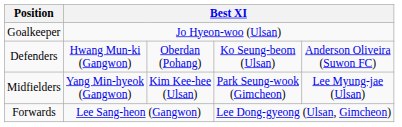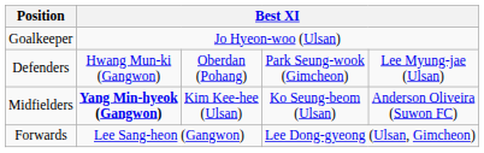 <table class="wikitable" style="text-align:center;">
 <tr>
 <th>Position</th>
 <th colspan=4><a href='#'>Best XI</a></th>
 </tr>
 <tr>
 <td align=center>Goalkeeper</td>
 <td colspan=4> <a href='#'>Jo Hyeon-woo</a> (<a href='#'>Ulsan</a>)</td>
 </tr>
 <tr>
 <td align=center>Defenders</td>
 <td> <a href='#'>Hwang Mun-ki</a><br> (<a href='#'>Gangwon</a>)</td>
 <td> <a href='#'>Oberdan</a><br> (<a href='#'>Pohang</a>)</td>
-<td> <a href='#'>Ko Seung-beom</a><br> (<a href='#'>Ulsan</a>)</td>
-<td> <a href='#'>Anderson Oliveira</a><br> (<a href='#'>Suwon FC</a>)</td>
+<td> <a href='#'>Park Seung-wook</a><br> (<a href='#'>Gimcheon</a>)</td>
+<td> <a href='#'>Lee Myung-jae</a><br> (<a href='#'>Ulsan</a>)</td>
 </tr>
 <tr>
 <td align=center>Midfielders</td>
-<td> <a href='#'>Yang Min-hyeok</a><br> (<a href='#'>Gangwon</a>)</td>
+<td><strong> <a href='#'>Yang Min-hyeok</a><br> (<a href='#'>Gangwon</a>)</strong></td>
 <td> <a href='#'>Kim Kee-hee</a><br> (<a href='#'>Ulsan</a>)</td>
-<td> <a href='#'>Park Seung-wook</a><br> (<a href='#'>Gimcheon</a>)</td>
-<td> <a href='#'>Lee Myung-jae</a><br> (<a href='#'>Ulsan</a>)</td>
+<td> <a href='#'>Ko Seung-beom</a><br> (<a href='#'>Ulsan</a>)</td>
+<td> <a href='#'>Anderson Oliveira</a><br> (<a href='#'>Suwon FC</a>)</td>
 </tr>
 <tr>
 <td align=center>Forwards</td>
 <td colspan=2> <a href='#'>Lee Sang-heon</a> (<a href='#'>Gangwon</a>)</td>
 <td colspan=2> <a href='#'>Lee Dong-gyeong</a> (<a href='#'>Ulsan</a>, <a href='#'>Gimcheon</a>)</td>
 </tr>
 </table>
